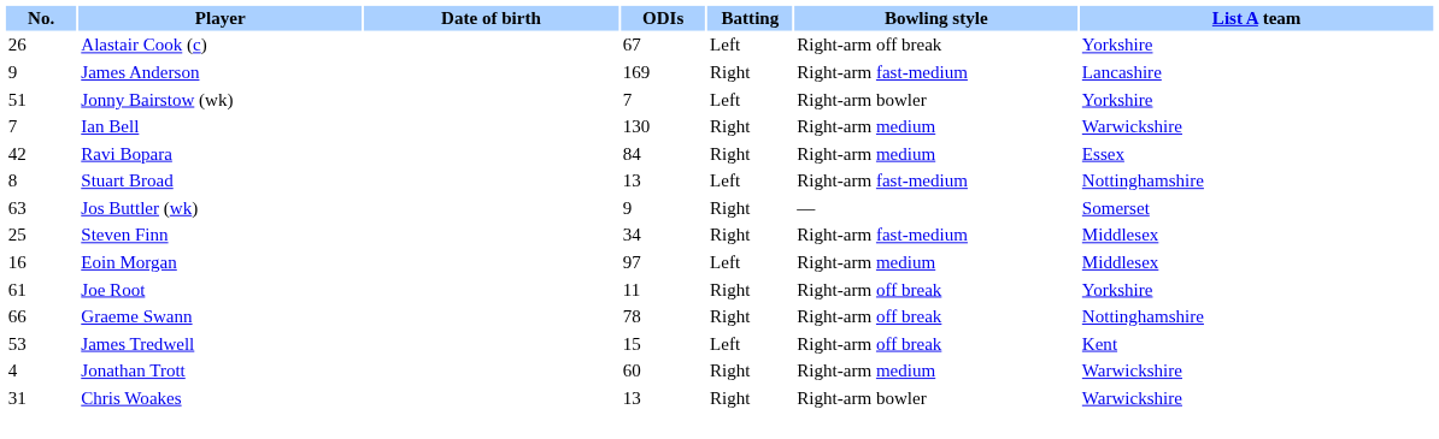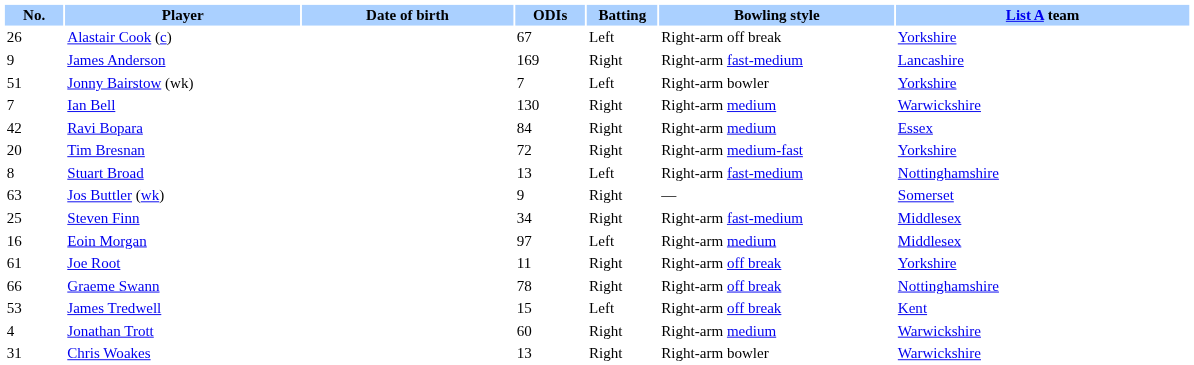 <table border="0" cellspacing="2" cellpadding="2" style="width:100%;">
 <tr style="background:#aad0ff;">
 <th width=5%>No.</th>
 <th width="20%">Player</th>
 <th width=18%>Date of birth</th>
 <th width=6%>ODIs</th>
 <th width=6%>Batting</th>
 <th width=20%>Bowling style</th>
 <th width=25%><a href='#'>List A</a> team</th>
 </tr>
 <tr>
 <td>26</td>
 <td><a href='#'>Alastair Cook</a> (<a href='#'>c</a>)</td>
 <td></td>
 <td>67</td>
 <td>Left</td>
 <td>Right-arm off break</td>
 <td> <a href='#'>Yorkshire</a></td>
 </tr>
 <tr>
 <td>9</td>
 <td><a href='#'>James Anderson</a></td>
 <td></td>
 <td>169</td>
 <td>Right</td>
 <td>Right-arm <a href='#'>fast-medium</a></td>
 <td> <a href='#'>Lancashire</a></td>
 </tr>
 <tr>
 <td>51</td>
 <td><a href='#'>Jonny Bairstow</a> (wk)</td>
 <td></td>
 <td>7</td>
 <td>Left</td>
 <td>Right-arm bowler</td>
 <td> <a href='#'>Yorkshire</a></td>
 </tr>
 <tr>
 <td>7</td>
 <td><a href='#'>Ian Bell</a></td>
 <td></td>
 <td>130</td>
 <td>Right</td>
 <td>Right-arm <a href='#'>medium</a></td>
 <td> <a href='#'>Warwickshire</a></td>
 </tr>
 <tr>
 <td>42</td>
 <td><a href='#'>Ravi Bopara</a></td>
 <td></td>
 <td>84</td>
 <td>Right</td>
 <td>Right-arm <a href='#'>medium</a></td>
 <td> <a href='#'>Essex</a></td>
+</tr>
+<tr>
+<td>20</td>
+<td><a href='#'>Tim Bresnan</a></td>
+<td></td>
+<td>72</td>
+<td>Right</td>
+<td>Right-arm <a href='#'>medium-fast</a></td>
+<td> <a href='#'>Yorkshire</a></td>
 </tr>
 <tr>
 <td>8</td>
 <td><a href='#'>Stuart Broad</a></td>
 <td></td>
 <td>13</td>
 <td>Left</td>
 <td>Right-arm <a href='#'>fast-medium</a></td>
 <td> <a href='#'>Nottinghamshire</a></td>
 </tr>
 <tr>
 <td>63</td>
 <td><a href='#'>Jos Buttler</a> (<a href='#'>wk</a>)</td>
 <td></td>
 <td>9</td>
 <td>Right</td>
 <td>—</td>
 <td> <a href='#'>Somerset</a></td>
 </tr>
 <tr>
 <td>25</td>
 <td><a href='#'>Steven Finn</a></td>
 <td></td>
 <td>34</td>
 <td>Right</td>
 <td>Right-arm <a href='#'>fast-medium</a></td>
 <td> <a href='#'>Middlesex</a></td>
 </tr>
 <tr>
 <td>16</td>
 <td><a href='#'>Eoin Morgan</a></td>
 <td></td>
 <td>97</td>
 <td>Left</td>
 <td>Right-arm <a href='#'>medium</a></td>
 <td> <a href='#'>Middlesex</a></td>
 </tr>
 <tr>
 <td>61</td>
 <td><a href='#'>Joe Root</a></td>
 <td></td>
 <td>11</td>
 <td>Right</td>
 <td>Right-arm <a href='#'>off break</a></td>
 <td> <a href='#'>Yorkshire</a></td>
 </tr>
 <tr>
 <td>66</td>
 <td><a href='#'>Graeme Swann</a></td>
 <td></td>
 <td>78</td>
 <td>Right</td>
 <td>Right-arm <a href='#'>off break</a></td>
 <td> <a href='#'>Nottinghamshire</a></td>
 </tr>
 <tr>
 <td>53</td>
 <td><a href='#'>James Tredwell</a></td>
 <td></td>
 <td>15</td>
 <td>Left</td>
 <td>Right-arm <a href='#'>off break</a></td>
 <td> <a href='#'>Kent</a></td>
 </tr>
 <tr>
 <td>4</td>
 <td><a href='#'>Jonathan Trott</a></td>
 <td></td>
 <td>60</td>
 <td>Right</td>
 <td>Right-arm <a href='#'>medium</a></td>
 <td> <a href='#'>Warwickshire</a></td>
 </tr>
 <tr>
 <td>31</td>
 <td><a href='#'>Chris Woakes</a></td>
 <td></td>
 <td>13</td>
 <td>Right</td>
 <td>Right-arm bowler</td>
 <td> <a href='#'>Warwickshire</a></td>
 </tr>
 </table>
